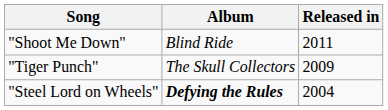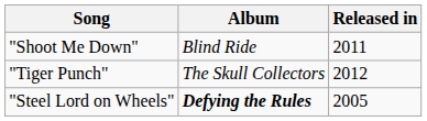 <table class="wikitable">
 <tr>
 <th>Song</th>
 <th>Album</th>
 <th>Released in</th>
 </tr>
 <tr>
 <td>"Shoot Me Down"</td>
 <td><em>Blind Ride</em></td>
 <td>2011</td>
 </tr>
 <tr>
 <td>"Tiger Punch"</td>
 <td><em>The Skull Collectors</em></td>
-<td>2009</td>
+<td>2012</td>
 </tr>
 <tr>
 <td>"Steel Lord on Wheels"</td>
 <td><strong><em>Defying the Rules</em></strong></td>
-<td>2004</td>
+<td>2005</td>
 </tr>
 </table>
